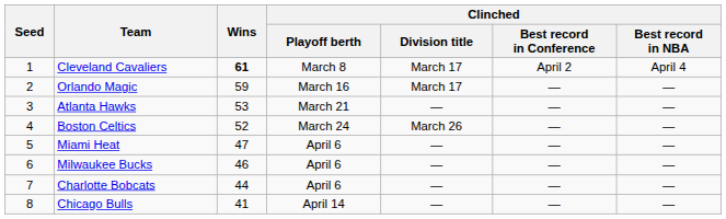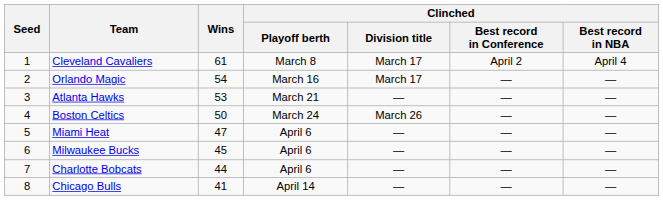 <table class=wikitable style="font-size:95%; text-align:center;" width=70%>
 <tr>
 <th rowspan=2>Seed</th>
 <th rowspan=2>Team</th>
 <th rowspan=2>Wins</th>
 <th colspan=4>Clinched</th>
 </tr>
 <tr>
 <th>Playoff berth</th>
 <th>Division title</th>
 <th>Best record<br> in Conference</th>
 <th>Best record<br> in NBA</th>
 </tr>
 <tr>
 <td>1</td>
 <td align=left><a href='#'>Cleveland Cavaliers</a></td>
-<td><strong>61</strong></td>
+<td>61</td>
 <td>March 8</td>
 <td>March 17</td>
 <td>April 2</td>
 <td>April 4</td>
 </tr>
 <tr>
 <td>2</td>
 <td align=left><a href='#'>Orlando Magic</a></td>
-<td>59</td>
+<td>54</td>
 <td>March 16</td>
 <td>March 17</td>
 <td>—</td>
 <td>—</td>
 </tr>
 <tr>
 <td>3</td>
 <td align=left><a href='#'>Atlanta Hawks</a></td>
 <td>53</td>
 <td>March 21</td>
 <td>—</td>
 <td>—</td>
 <td>—</td>
 </tr>
 <tr>
 <td>4</td>
 <td align=left><a href='#'>Boston Celtics</a></td>
-<td>52</td>
+<td>50</td>
 <td>March 24</td>
 <td>March 26</td>
 <td>—</td>
 <td>—</td>
 </tr>
 <tr>
 <td>5</td>
 <td align=left><a href='#'>Miami Heat</a></td>
 <td>47</td>
 <td>April 6</td>
 <td>—</td>
 <td>—</td>
 <td>—</td>
 </tr>
 <tr>
 <td>6</td>
 <td align=left><a href='#'>Milwaukee Bucks</a></td>
-<td>46</td>
+<td>45</td>
 <td>April 6</td>
 <td>—</td>
 <td>—</td>
 <td>—</td>
 </tr>
 <tr>
 <td>7</td>
 <td align=left><a href='#'>Charlotte Bobcats</a></td>
 <td>44</td>
 <td>April 6</td>
 <td>—</td>
 <td>—</td>
 <td —>—</td>
 </tr>
 <tr>
 <td>8</td>
 <td align=left><a href='#'>Chicago Bulls</a></td>
 <td>41</td>
 <td>April 14</td>
 <td>—</td>
 <td>—</td>
 <td —>—</td>
 </tr>
 </table>
